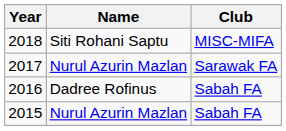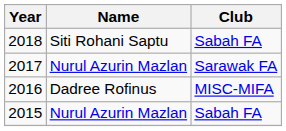 <table class="wikitable sortable" style="font-size: 85%;">
 <tr>
 <th>Year</th>
 <th>Name</th>
 <th>Club</th>
 </tr>
 <tr>
 <td>2018</td>
 <td> Siti Rohani Saptu</td>
-<td> <a href='#'>MISC-MIFA</a></td>
+<td> <a href='#'>Sabah FA</a></td>
 </tr>
 <tr>
 <td>2017</td>
 <td> <a href='#'>Nurul Azurin Mazlan</a></td>
 <td> <a href='#'>Sarawak FA</a></td>
 </tr>
 <tr>
 <td>2016</td>
 <td> Dadree Rofinus</td>
-<td> <a href='#'>Sabah FA</a></td>
+<td> <a href='#'>MISC-MIFA</a></td>
 </tr>
 <tr>
 <td>2015</td>
 <td> <a href='#'>Nurul Azurin Mazlan</a></td>
 <td> <a href='#'>Sabah FA</a></td>
 </tr>
 <tr>
 </tr>
 </table>
